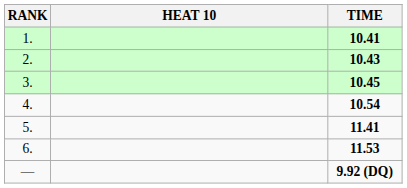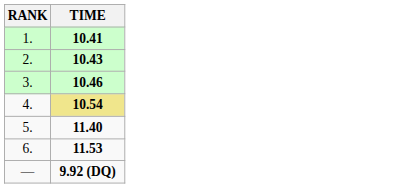 <table class="wikitable" style="border-collapse: collapse; font-size: 90%;">
 <tr>
 <th>RANK</th>
-<th style="width: 20em">HEAT 10</th>
 <th style="width: 5em">TIME</th>
 </tr>
 <tr style="background:#ccffcc;">
 <td align="center">1.</td>
-<td></td>
 <td align="center"><strong>10.41</strong></td>
 </tr>
 <tr style="background:#ccffcc;">
 <td align="center">2.</td>
-<td></td>
 <td align="center"><strong>10.43</strong></td>
 </tr>
 <tr style="background:#ccffcc;">
 <td align="center">3.</td>
-<td></td>
-<td align="center"><strong>10.45</strong></td>
+<td align="center"><strong>10.46</strong></td>
 </tr>
 <tr>
 <td align="center">4.</td>
-<td></td>
-<td align="center"><strong>10.54</strong></td>
+<td align="center" style="background: khaki;"><strong>10.54</strong></td>
 </tr>
 <tr>
 <td align="center">5.</td>
-<td></td>
-<td align="center"><strong>11.41</strong></td>
+<td align="center"><strong>11.40</strong></td>
 </tr>
 <tr>
 <td align="center">6.</td>
-<td></td>
 <td align="center"><strong>11.53</strong></td>
 </tr>
 <tr>
 <td align="center">—</td>
-<td></td>
 <td align="center"><strong><span>9.92</span> (DQ)</strong></td>
 </tr>
 </table>
